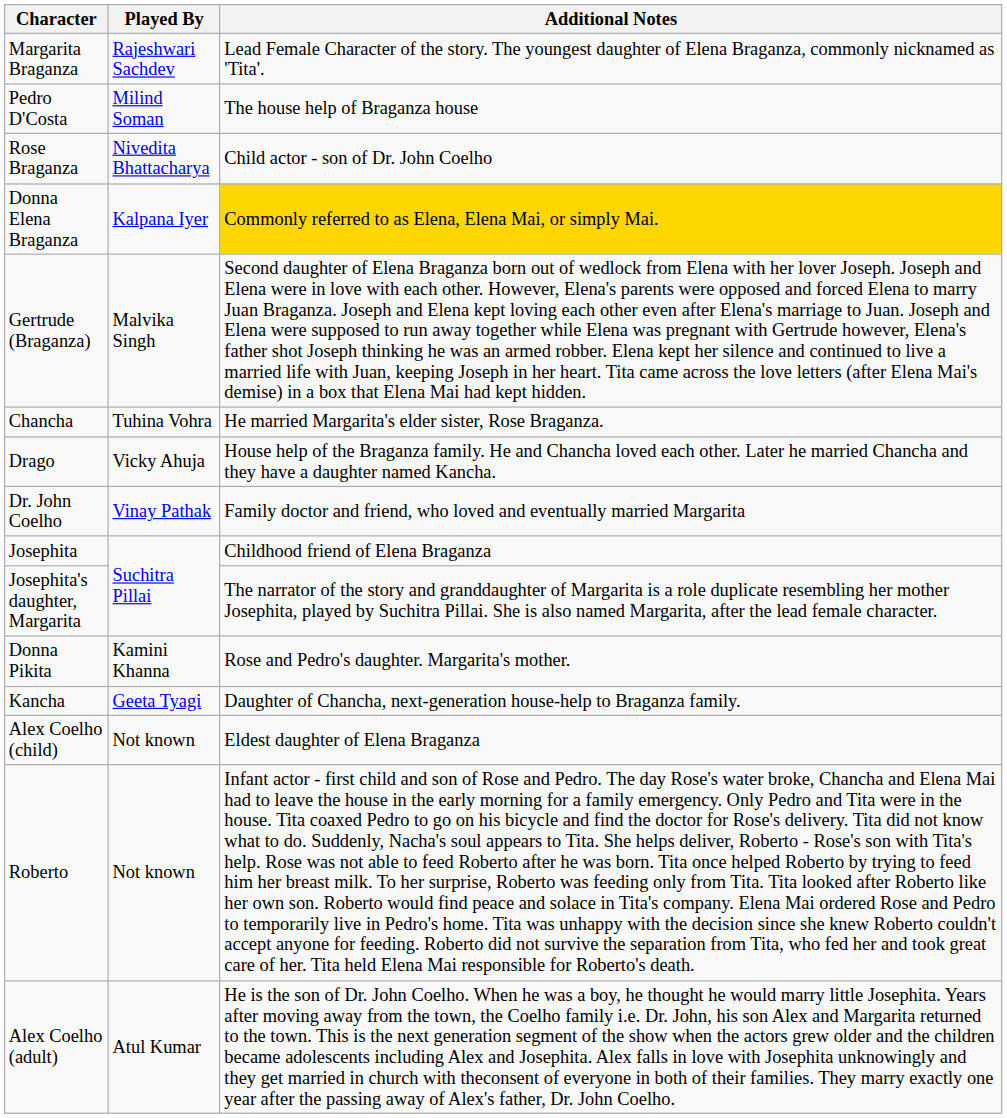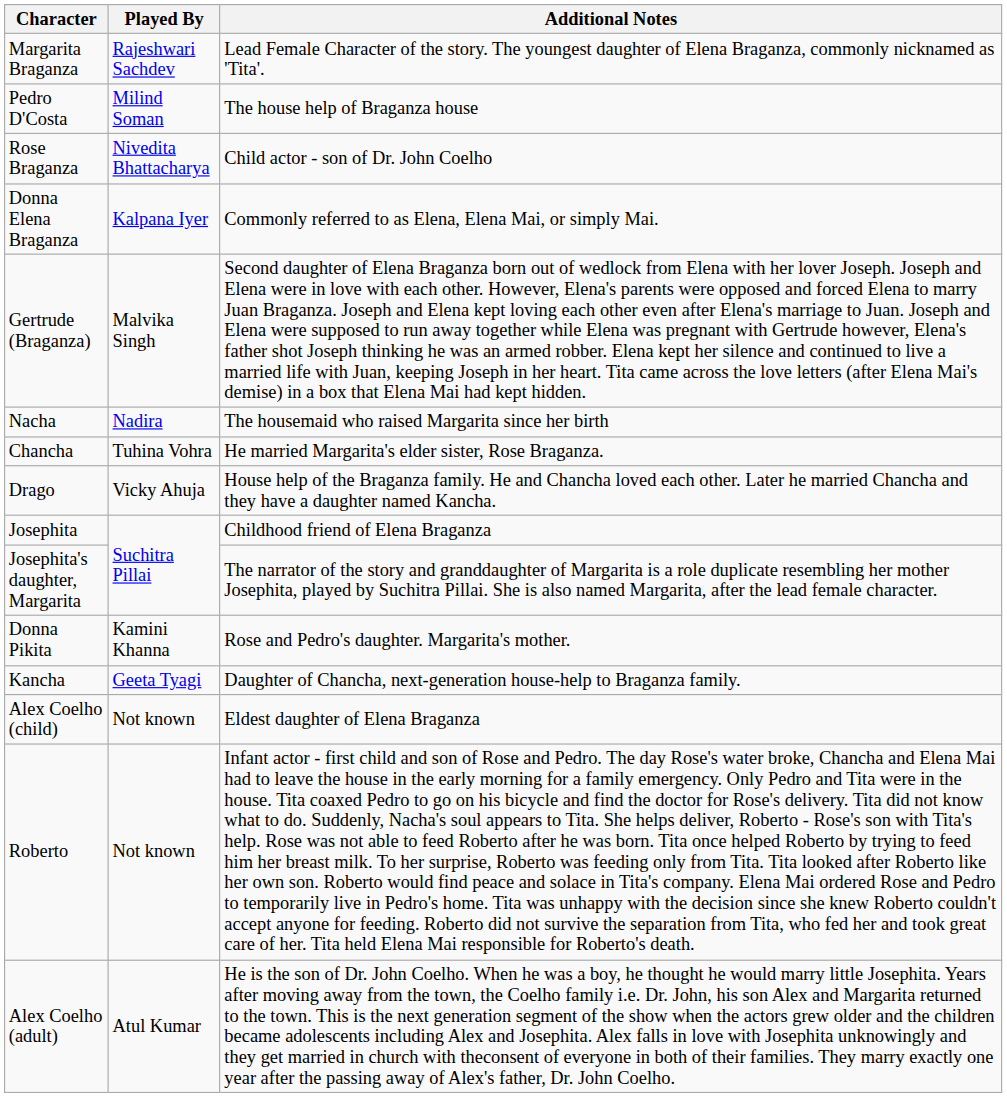 <table class="wikitable">
 <tr>
 <th>Character</th>
 <th>Played By</th>
 <th>Additional Notes</th>
 </tr>
 <tr>
 <td>Margarita Braganza</td>
 <td><a href='#'>Rajeshwari Sachdev</a></td>
 <td>Lead Female Character of the story. The youngest daughter of Elena Braganza, commonly nicknamed as 'Tita'.</td>
 </tr>
 <tr>
 <td>Pedro D'Costa</td>
 <td><a href='#'>Milind Soman</a></td>
 <td>The house help of Braganza house</td>
 </tr>
 <tr>
 <td>Rose Braganza</td>
 <td><a href='#'>Nivedita Bhattacharya</a></td>
 <td>Child actor - son of Dr. John Coelho</td>
 </tr>
 <tr>
 <td>Donna Elena Braganza</td>
 <td><a href='#'>Kalpana Iyer</a></td>
-<td style="background: gold;">Commonly referred to as Elena, Elena Mai, or simply Mai.</td>
+<td>Commonly referred to as Elena, Elena Mai, or simply Mai.</td>
 </tr>
 <tr>
 <td>Gertrude (Braganza)</td>
 <td>Malvika Singh</td>
 <td>Second daughter of Elena Braganza born out of wedlock from Elena with her lover Joseph. Joseph and Elena were in love with each other. However, Elena's parents were opposed and forced Elena to marry Juan Braganza. Joseph and Elena kept loving each other even after Elena's marriage to Juan. Joseph and Elena were supposed to run away together while Elena was pregnant with Gertrude however, Elena's father shot Joseph thinking he was an armed robber. Elena kept her silence and continued to live a married life with Juan, keeping Joseph in her heart. Tita came across the love letters (after Elena Mai's demise) in a box that Elena Mai had kept hidden.</td>
+</tr>
+<tr>
+<td>Nacha</td>
+<td><a href='#'>Nadira</a></td>
+<td>The housemaid who raised Margarita since her birth</td>
 </tr>
 <tr>
 <td>Chancha</td>
 <td>Tuhina Vohra</td>
 <td>He married Margarita's elder sister, Rose Braganza.</td>
 </tr>
 <tr>
 <td>Drago</td>
 <td>Vicky Ahuja</td>
 <td>House help of the Braganza family. He and Chancha loved each other. Later he married Chancha and they have a daughter named Kancha.</td>
-</tr>
-<tr>
-<td>Dr. John Coelho</td>
-<td><a href='#'>Vinay Pathak</a></td>
-<td>Family doctor and friend, who loved and eventually married Margarita</td>
 </tr>
 <tr>
 <td>Josephita</td>
 <td rowspan="2"><a href='#'>Suchitra Pillai</a></td>
 <td>Childhood friend of Elena Braganza</td>
 </tr>
 <tr>
 <td>Josephita's daughter, Margarita</td>
 <td>The narrator of the story and granddaughter of Margarita is a role duplicate resembling her mother Josephita, played by Suchitra Pillai. She is also named Margarita, after the lead female character.</td>
 </tr>
 <tr>
 <td>Donna Pikita</td>
 <td>Kamini Khanna</td>
 <td>Rose and Pedro's daughter. Margarita's mother.</td>
 </tr>
 <tr>
 <td>Kancha</td>
 <td><a href='#'>Geeta Tyagi</a></td>
 <td>Daughter of Chancha, next-generation house-help to Braganza family.</td>
 </tr>
 <tr>
 <td>Alex Coelho (child)</td>
 <td>Not known</td>
 <td>Eldest daughter of Elena Braganza</td>
 </tr>
 <tr>
 <td>Roberto</td>
 <td>Not known</td>
 <td>Infant actor - first child and son of Rose and Pedro. The day Rose's water broke, Chancha and Elena Mai had to leave the house in the early morning for a family emergency. Only Pedro and Tita were in the house. Tita coaxed Pedro to go on his bicycle and find the doctor for Rose's delivery. Tita did not know what to do. Suddenly, Nacha's soul appears to Tita. She helps deliver, Roberto - Rose's son with Tita's help. Rose was not able to feed Roberto after he was born. Tita once helped Roberto by trying to feed him her breast milk. To her surprise, Roberto was feeding only from Tita. Tita looked after Roberto like her own son. Roberto would find peace and solace in Tita's company. Elena Mai ordered Rose and Pedro to temporarily live in Pedro's home. Tita was unhappy with the decision since she knew Roberto couldn't accept anyone for feeding. Roberto did not survive the separation from Tita, who fed her and took great care of her. Tita held Elena Mai responsible for Roberto's death.</td>
 </tr>
 <tr>
 <td>Alex Coelho (adult)</td>
 <td>Atul Kumar</td>
 <td>He is the son of Dr. John Coelho. When he was a boy, he thought he would marry little Josephita. Years after moving away from the town, the Coelho family i.e. Dr. John, his son Alex and Margarita returned to the town. This is the next generation segment of the show when the actors grew older and the children became adolescents including Alex and Josephita. Alex falls in love with Josephita unknowingly and they get married in church with theconsent of everyone in both of their families. They marry exactly one year after the passing away of Alex's father, Dr. John Coelho.</td>
 </tr>
 </table>
